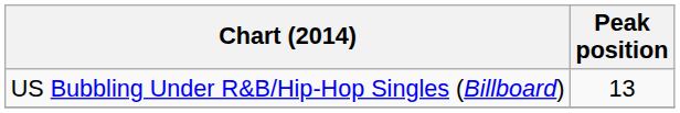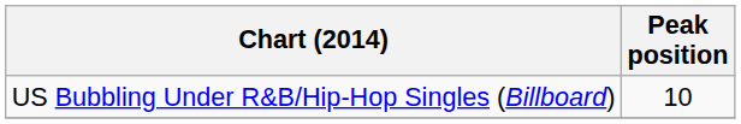 <table class="wikitable sortable">
 <tr>
 <th>Chart (2014)</th>
 <th>Peak<br>position</th>
 </tr>
 <tr>
 <td scope="row">US <a href='#'>Bubbling Under R&B/Hip-Hop Singles</a> (<em><a href='#'>Billboard</a></em>)</td>
-<td style="text-align:center;">13</td>
+<td style="text-align:center;">10</td>
 </tr>
 <tr>
 </tr>
 </table>
